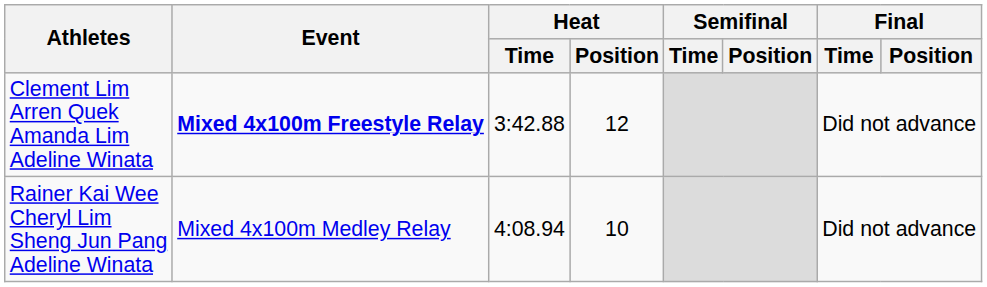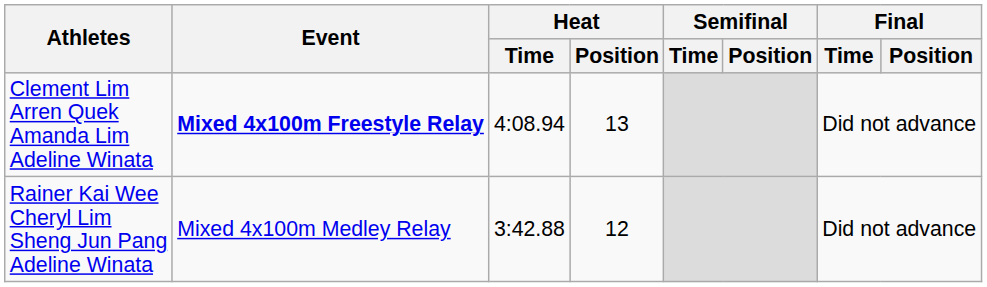 <table class="wikitable" border="1" style="font-size:90%">
 <tr>
 <th rowspan=2>Athletes</th>
 <th rowspan=2>Event</th>
 <th colspan=2>Heat</th>
 <th colspan=2>Semifinal</th>
 <th colspan=2>Final</th>
 </tr>
 <tr>
 <th>Time</th>
 <th>Position</th>
 <th>Time</th>
 <th>Position</th>
 <th>Time</th>
 <th>Position</th>
 </tr>
 <tr>
 <td><a href='#'>Clement Lim</a><br><a href='#'>Arren Quek</a><br><a href='#'>Amanda Lim</a><br><a href='#'>Adeline Winata</a></td>
 <td><strong><a href='#'>Mixed 4x100m Freestyle Relay</a></strong></td>
-<td align=center>3:42.88</td>
-<td align=center>12</td>
+<td align=center>4:08.94</td>
+<td align=center>13</td>
 <td colspan=2 bgcolor=#DCDCDC></td>
 <td colspan="2" align=center>Did not advance</td>
 </tr>
 <tr>
 <td><a href='#'>Rainer Kai Wee</a><br><a href='#'>Cheryl Lim</a><br><a href='#'>Sheng Jun Pang</a><br><a href='#'>Adeline Winata</a></td>
 <td><a href='#'>Mixed 4x100m Medley Relay</a></td>
-<td align=center>4:08.94</td>
-<td align=center>10</td>
+<td align=center>3:42.88</td>
+<td align=center>12</td>
 <td colspan=2 bgcolor=#DCDCDC></td>
 <td colspan="2" align=center>Did not advance</td>
 </tr>
 </table>
